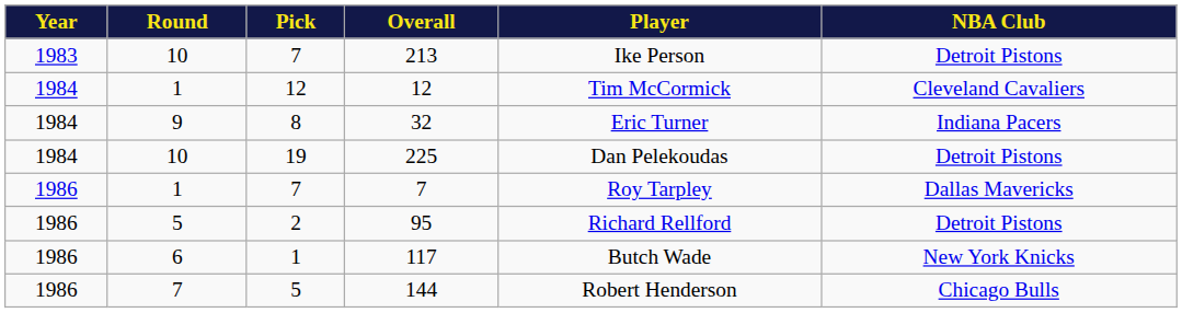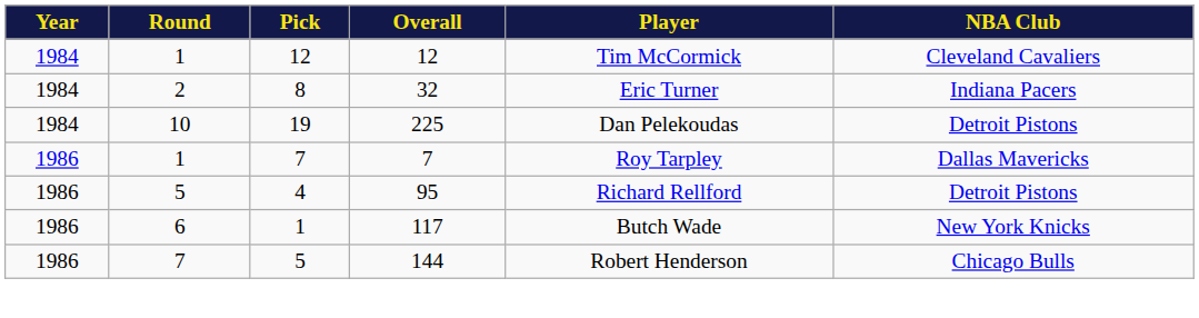 <table class="wikitable" style="width:70%;">
 <tr style="text-align:center; background:#121849; color:#f8e616;">
 <td><strong>Year</strong></td>
 <td><strong>Round</strong></td>
 <td><strong>Pick</strong></td>
 <td><strong>Overall</strong></td>
 <td><strong>Player</strong></td>
 <td><strong>NBA Club</strong></td>
-</tr>
-<tr style="text-align:center;" bgcolor="">
-<td><a href='#'>1983</a></td>
-<td>10</td>
-<td>7</td>
-<td>213</td>
-<td>Ike Person</td>
-<td><a href='#'>Detroit Pistons</a></td>
 </tr>
 <tr style="text-align:center;" bgcolor="">
 <td><a href='#'>1984</a></td>
 <td>1</td>
 <td>12</td>
 <td>12</td>
 <td><a href='#'>Tim McCormick</a></td>
 <td><a href='#'>Cleveland Cavaliers</a></td>
 </tr>
 <tr style="text-align:center;" bgcolor="">
 <td>1984</td>
-<td>9</td>
+<td>2</td>
 <td>8</td>
 <td>32</td>
 <td><a href='#'>Eric Turner</a></td>
 <td><a href='#'>Indiana Pacers</a></td>
 </tr>
 <tr style="text-align:center;" bgcolor="">
 <td>1984</td>
 <td>10</td>
 <td>19</td>
 <td>225</td>
 <td>Dan Pelekoudas</td>
 <td><a href='#'>Detroit Pistons</a></td>
 </tr>
 <tr style="text-align:center;" bgcolor="">
 <td><a href='#'>1986</a></td>
 <td>1</td>
 <td>7</td>
 <td>7</td>
 <td><a href='#'>Roy Tarpley</a></td>
 <td><a href='#'>Dallas Mavericks</a></td>
 </tr>
 <tr align="center" bgcolor="">
 <td>1986</td>
 <td>5</td>
-<td>2</td>
+<td>4</td>
 <td>95</td>
 <td><a href='#'>Richard Rellford</a></td>
 <td><a href='#'>Detroit Pistons</a></td>
 </tr>
 <tr align="center" bgcolor="">
 <td>1986</td>
 <td>6</td>
 <td>1</td>
 <td>117</td>
 <td>Butch Wade</td>
 <td><a href='#'>New York Knicks</a></td>
 </tr>
 <tr align="center" bgcolor="">
 <td>1986</td>
 <td>7</td>
 <td>5</td>
 <td>144</td>
 <td>Robert Henderson</td>
 <td><a href='#'>Chicago Bulls</a></td>
 </tr>
 </table>
